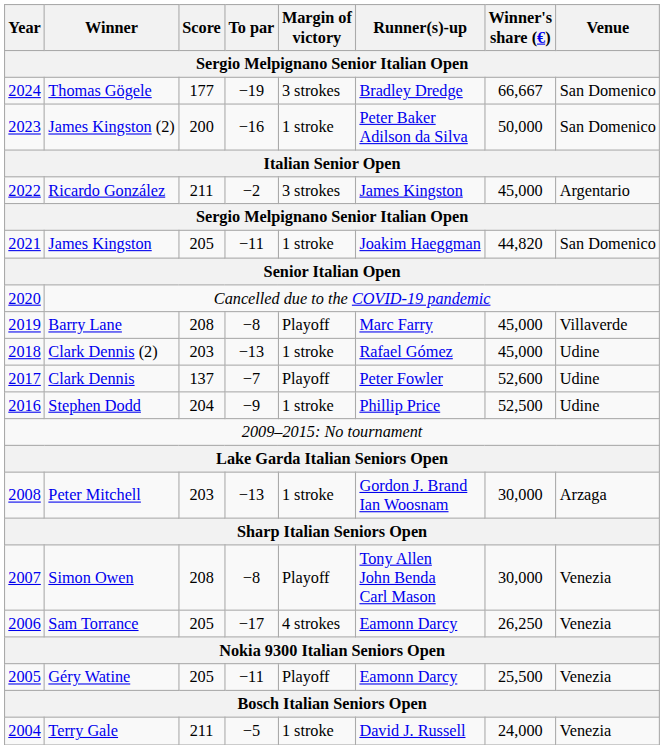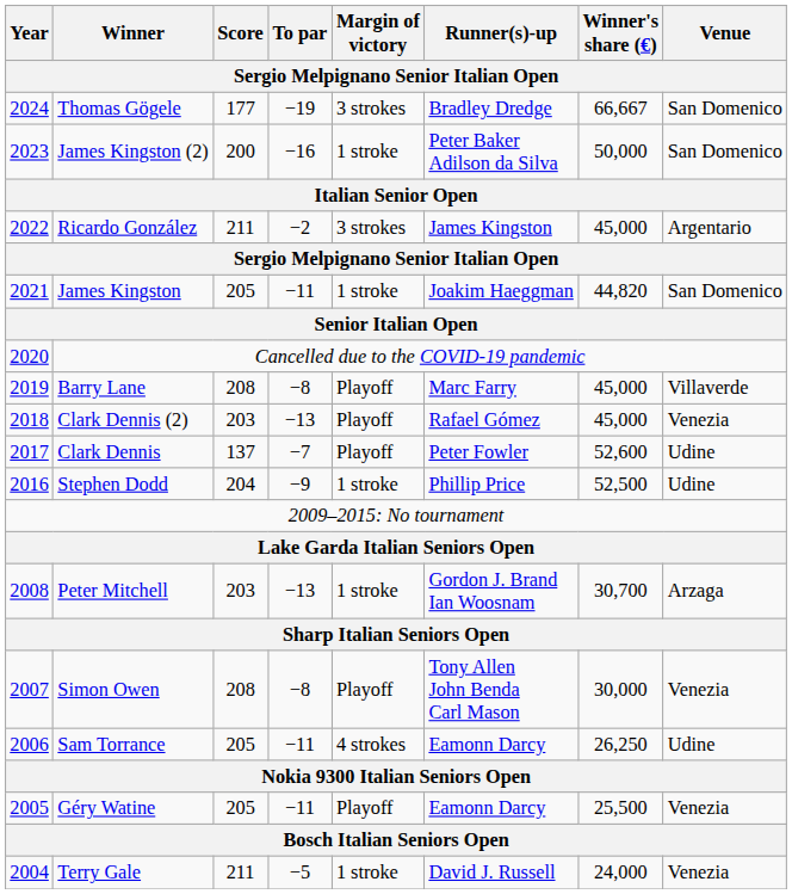 <table class="wikitable" style="font-size:95%">
 <tr>
 <th>Year</th>
 <th>Winner</th>
 <th>Score</th>
 <th>To par</th>
 <th>Margin of<br>victory</th>
 <th>Runner(s)-up</th>
 <th>Winner's<br>share (<a href='#'>€</a>)</th>
 <th>Venue</th>
 </tr>
 <tr>
 <th colspan=9>Sergio Melpignano Senior Italian Open</th>
 </tr>
 <tr>
 <td><a href='#'>2024</a></td>
 <td> <a href='#'>Thomas Gögele</a></td>
 <td align=center>177</td>
 <td align=center>−19</td>
 <td>3 strokes</td>
 <td> <a href='#'>Bradley Dredge</a></td>
 <td align=center>66,667</td>
 <td>San Domenico</td>
 </tr>
 <tr>
 <td><a href='#'>2023</a></td>
 <td> <a href='#'>James Kingston</a> (2)</td>
 <td align=center>200</td>
 <td align=center>−16</td>
 <td>1 stroke</td>
 <td> <a href='#'>Peter Baker</a><br> <a href='#'>Adilson da Silva</a></td>
 <td align=center>50,000</td>
 <td>San Domenico</td>
 </tr>
 <tr>
 <th colspan=9>Italian Senior Open</th>
 </tr>
 <tr>
 <td><a href='#'>2022</a></td>
 <td> <a href='#'>Ricardo González</a></td>
 <td align=center>211</td>
 <td align=center>−2</td>
 <td>3 strokes</td>
 <td> <a href='#'>James Kingston</a></td>
 <td align=center>45,000</td>
 <td>Argentario</td>
 </tr>
 <tr>
 <th colspan=9>Sergio Melpignano Senior Italian Open</th>
 </tr>
 <tr>
 <td><a href='#'>2021</a></td>
 <td> <a href='#'>James Kingston</a></td>
 <td align=center>205</td>
 <td align=center>−11</td>
 <td>1 stroke</td>
 <td> <a href='#'>Joakim Haeggman</a></td>
 <td align=center>44,820</td>
 <td>San Domenico</td>
 </tr>
 <tr>
 <th colspan=9>Senior Italian Open</th>
 </tr>
 <tr>
 <td><a href='#'>2020</a></td>
 <td colspan=7 align=center><em>Cancelled due to the <a href='#'>COVID-19 pandemic</a></em></td>
 </tr>
 <tr>
 <td><a href='#'>2019</a></td>
 <td> <a href='#'>Barry Lane</a></td>
 <td align=center>208</td>
 <td align=center>−8</td>
 <td>Playoff</td>
 <td> <a href='#'>Marc Farry</a></td>
 <td align=center>45,000</td>
 <td>Villaverde</td>
 </tr>
 <tr>
 <td><a href='#'>2018</a></td>
 <td> <a href='#'>Clark Dennis</a> (2)</td>
 <td align=center>203</td>
 <td align=center>−13</td>
-<td>1 stroke</td>
+<td>Playoff</td>
 <td> <a href='#'>Rafael Gómez</a></td>
 <td align=center>45,000</td>
-<td>Udine</td>
+<td>Venezia</td>
 </tr>
 <tr>
 <td><a href='#'>2017</a></td>
 <td> <a href='#'>Clark Dennis</a></td>
 <td align=center>137</td>
 <td align=center>−7</td>
 <td>Playoff</td>
 <td> <a href='#'>Peter Fowler</a></td>
 <td align=center>52,600</td>
 <td>Udine</td>
 </tr>
 <tr>
 <td><a href='#'>2016</a></td>
 <td> <a href='#'>Stephen Dodd</a></td>
 <td align=center>204</td>
 <td align=center>−9</td>
 <td>1 stroke</td>
 <td> <a href='#'>Phillip Price</a></td>
 <td align=center>52,500</td>
 <td>Udine</td>
 </tr>
 <tr>
 <td colspan=9 align=center><em>2009–2015: No tournament</em></td>
 </tr>
 <tr>
 <th colspan=9>Lake Garda Italian Seniors Open</th>
 </tr>
 <tr>
 <td><a href='#'>2008</a></td>
 <td> <a href='#'>Peter Mitchell</a></td>
 <td align=center>203</td>
 <td align=center>−13</td>
 <td>1 stroke</td>
 <td> <a href='#'>Gordon J. Brand</a><br> <a href='#'>Ian Woosnam</a></td>
-<td align=center>30,000</td>
+<td align=center>30,700</td>
 <td>Arzaga</td>
 </tr>
 <tr>
 <th colspan=9>Sharp Italian Seniors Open</th>
 </tr>
 <tr>
 <td><a href='#'>2007</a></td>
 <td> <a href='#'>Simon Owen</a></td>
 <td align=center>208</td>
 <td align=center>−8</td>
 <td>Playoff</td>
 <td> <a href='#'>Tony Allen</a><br> <a href='#'>John Benda</a><br> <a href='#'>Carl Mason</a></td>
 <td align=center>30,000</td>
 <td>Venezia</td>
 </tr>
 <tr>
 <td><a href='#'>2006</a></td>
 <td> <a href='#'>Sam Torrance</a></td>
 <td align=center>205</td>
-<td align=center>−17</td>
+<td align=center>−11</td>
 <td>4 strokes</td>
 <td> <a href='#'>Eamonn Darcy</a></td>
 <td align=center>26,250</td>
-<td>Venezia</td>
+<td>Udine</td>
 </tr>
 <tr>
 <th colspan=9>Nokia 9300 Italian Seniors Open</th>
 </tr>
 <tr>
 <td><a href='#'>2005</a></td>
 <td> <a href='#'>Géry Watine</a></td>
 <td align=center>205</td>
 <td align=center>−11</td>
 <td>Playoff</td>
 <td> <a href='#'>Eamonn Darcy</a></td>
 <td align=center>25,500</td>
 <td>Venezia</td>
 </tr>
 <tr>
 <th colspan=9>Bosch Italian Seniors Open</th>
 </tr>
 <tr>
 <td><a href='#'>2004</a></td>
 <td> <a href='#'>Terry Gale</a></td>
 <td align=center>211</td>
 <td align=center>−5</td>
 <td>1 stroke</td>
 <td> <a href='#'>David J. Russell</a></td>
 <td align=center>24,000</td>
 <td>Venezia</td>
 </tr>
 </table>
